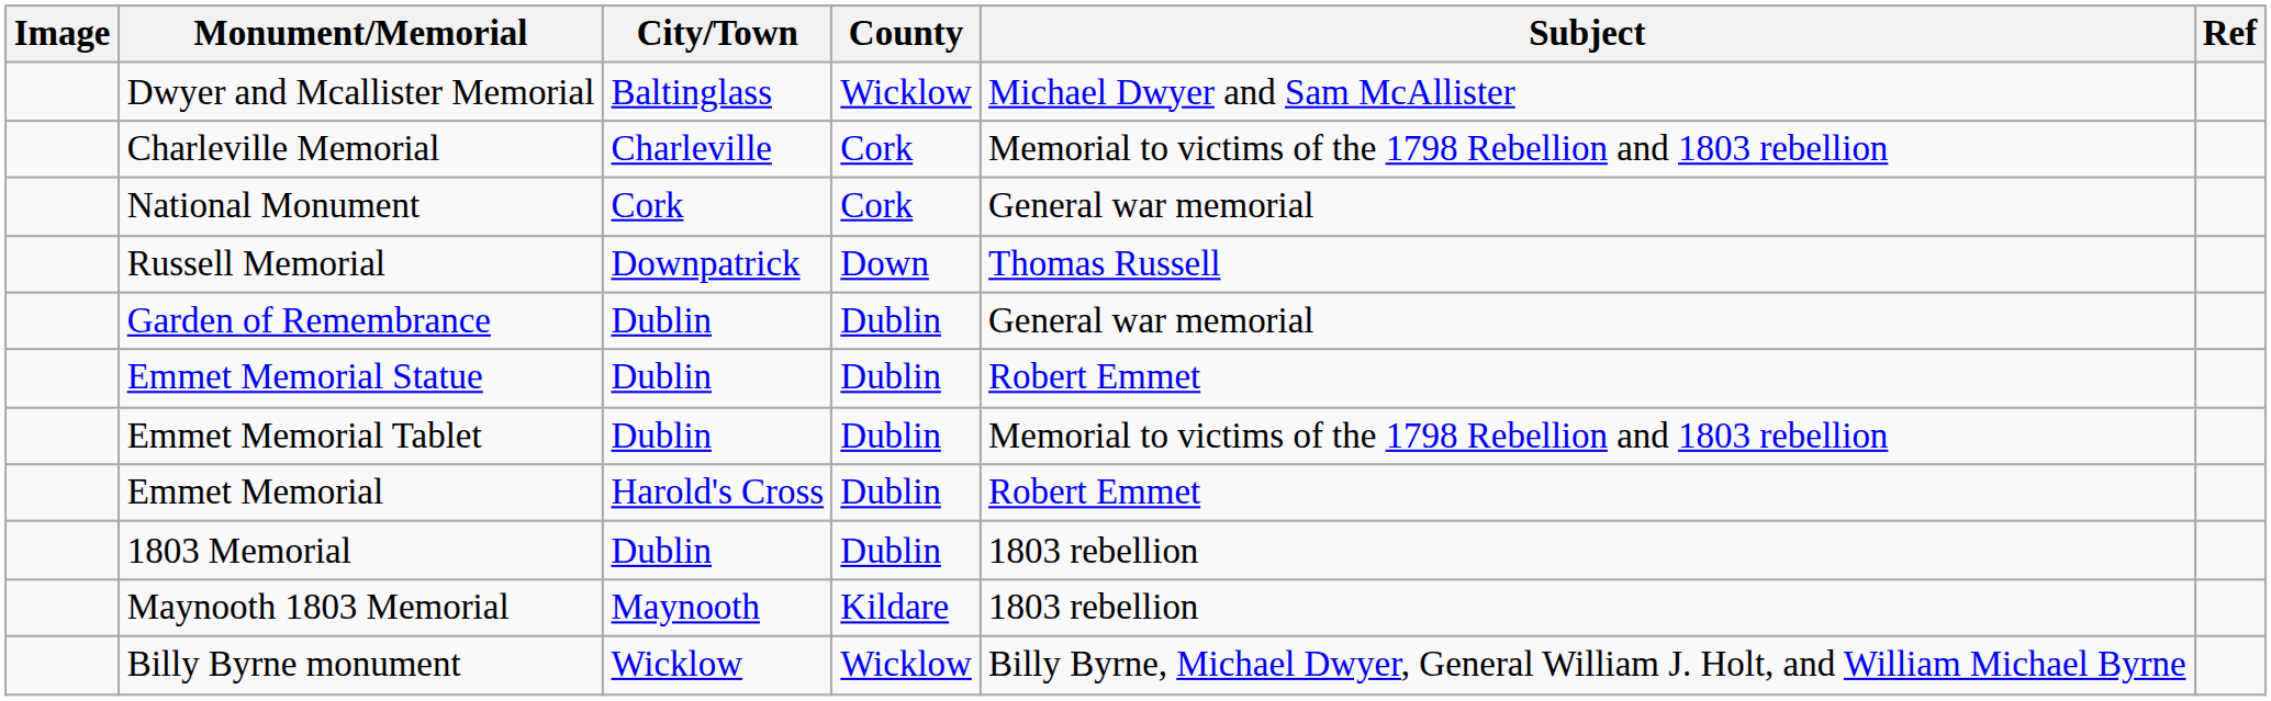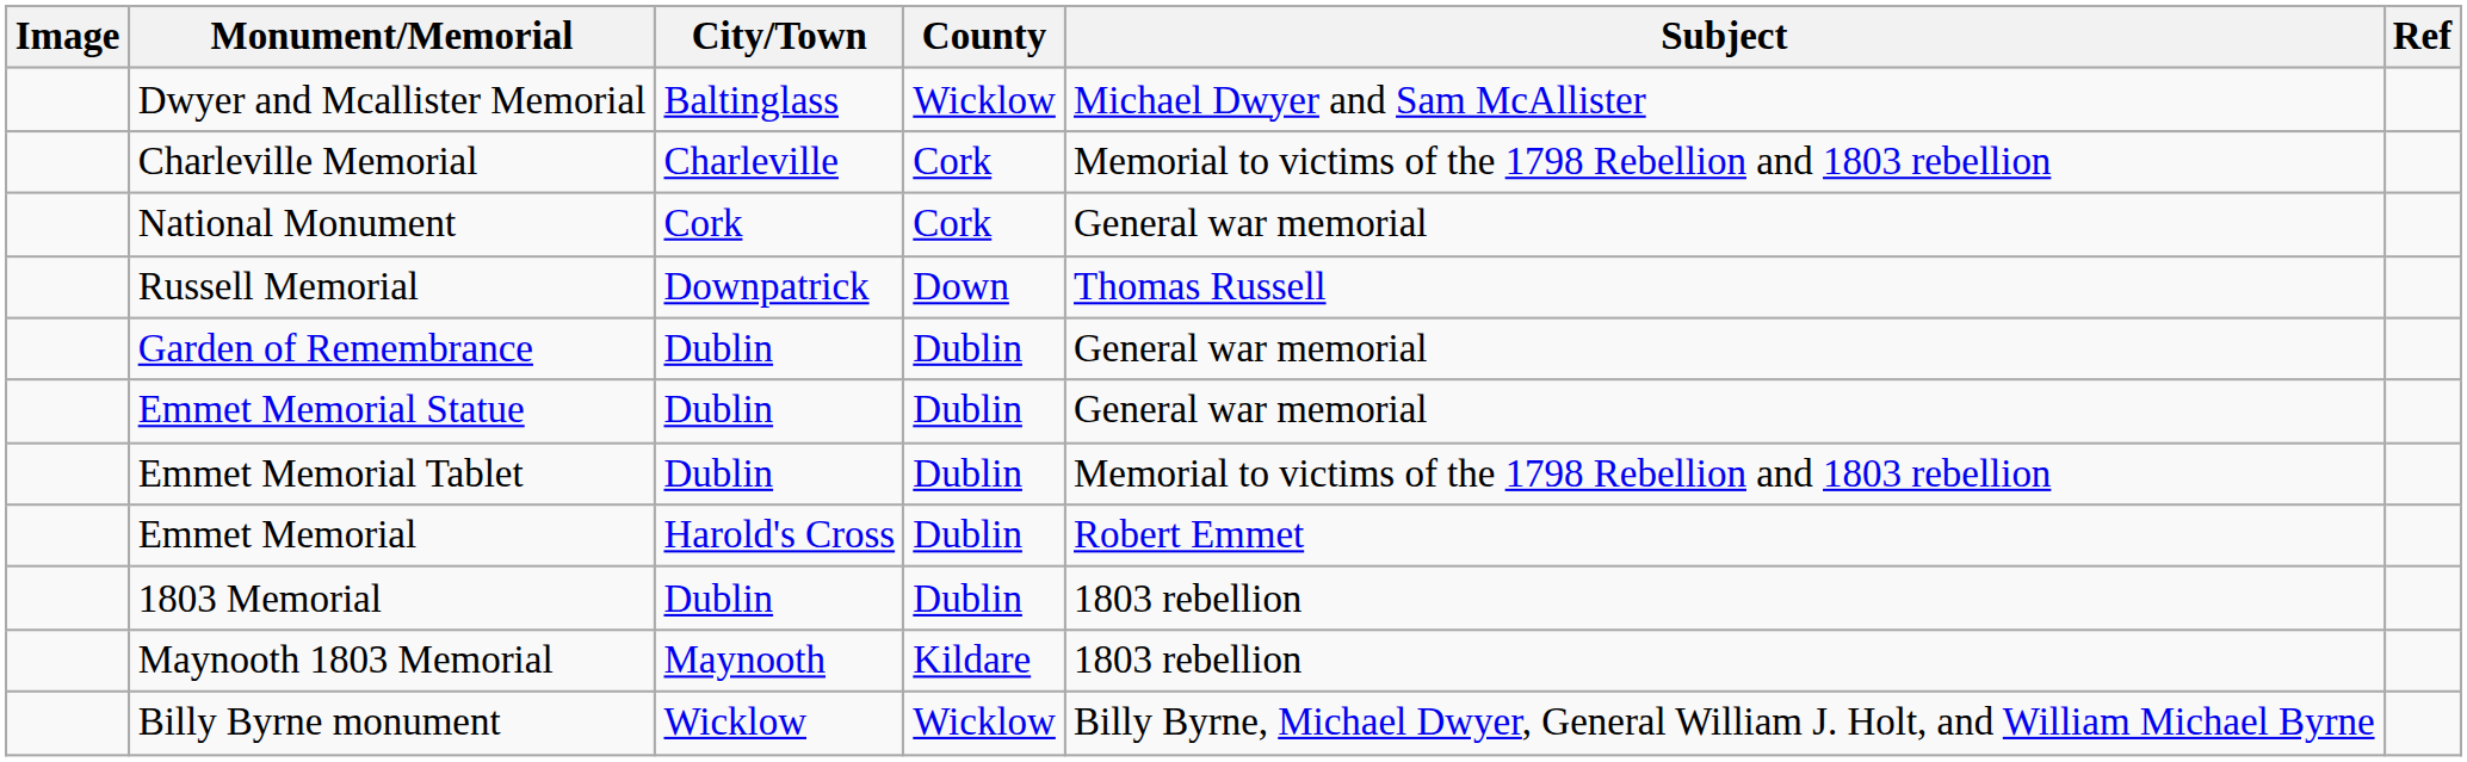 <table class="wikitable">
 <tr>
 <th>Image<br></th>
 <th>Monument/Memorial</th>
 <th>City/Town</th>
 <th>County</th>
 <th>Subject</th>
 <th>Ref<br></th>
 </tr>
 <tr>
 <td></td>
 <td>Dwyer and Mcallister Memorial</td>
 <td><a href='#'>Baltinglass</a></td>
 <td><a href='#'>Wicklow</a></td>
 <td><a href='#'>Michael Dwyer</a> and <a href='#'>Sam McAllister</a></td>
 <td></td>
 </tr>
 <tr>
 <td></td>
 <td>Charleville Memorial</td>
 <td><a href='#'>Charleville</a></td>
 <td><a href='#'>Cork</a></td>
 <td>Memorial to victims of the <a href='#'>1798 Rebellion</a> and <a href='#'>1803 rebellion</a></td>
 <td></td>
 </tr>
 <tr>
 <td></td>
 <td>National Monument</td>
 <td><a href='#'>Cork</a></td>
 <td><a href='#'>Cork</a></td>
 <td>General war memorial</td>
 <td></td>
 </tr>
 <tr>
 <td></td>
 <td>Russell Memorial</td>
 <td><a href='#'>Downpatrick</a></td>
 <td><a href='#'>Down</a></td>
 <td><a href='#'>Thomas Russell</a></td>
 <td></td>
 </tr>
 <tr>
 <td></td>
 <td><a href='#'>Garden of Remembrance</a></td>
 <td><a href='#'>Dublin</a></td>
 <td><a href='#'>Dublin</a></td>
 <td>General war memorial</td>
 <td></td>
 </tr>
 <tr>
 <td></td>
 <td><a href='#'>Emmet Memorial Statue</a></td>
 <td><a href='#'>Dublin</a></td>
 <td><a href='#'>Dublin</a></td>
-<td><a href='#'>Robert Emmet</a></td>
+<td>General war memorial</td>
 <td></td>
 </tr>
 <tr>
 <td></td>
 <td>Emmet Memorial Tablet</td>
 <td><a href='#'>Dublin</a></td>
 <td><a href='#'>Dublin</a></td>
 <td>Memorial to victims of the <a href='#'>1798 Rebellion</a> and <a href='#'>1803 rebellion</a></td>
 <td></td>
 </tr>
 <tr>
 <td></td>
 <td>Emmet Memorial</td>
 <td><a href='#'>Harold's Cross</a></td>
 <td><a href='#'>Dublin</a></td>
 <td><a href='#'>Robert Emmet</a></td>
 <td></td>
 </tr>
 <tr>
 <td></td>
 <td>1803 Memorial</td>
 <td><a href='#'>Dublin</a></td>
 <td><a href='#'>Dublin</a></td>
 <td>1803 rebellion</td>
 <td></td>
 </tr>
 <tr>
 <td></td>
 <td>Maynooth 1803 Memorial</td>
 <td><a href='#'>Maynooth</a></td>
 <td><a href='#'>Kildare</a></td>
 <td>1803 rebellion</td>
 <td></td>
 </tr>
 <tr>
 <td></td>
 <td>Billy Byrne monument</td>
 <td><a href='#'>Wicklow</a></td>
 <td><a href='#'>Wicklow</a></td>
 <td>Billy Byrne, <a href='#'>Michael Dwyer</a>, General William J. Holt, and <a href='#'>William Michael Byrne</a></td>
 <td></td>
 </tr>
 </table>
